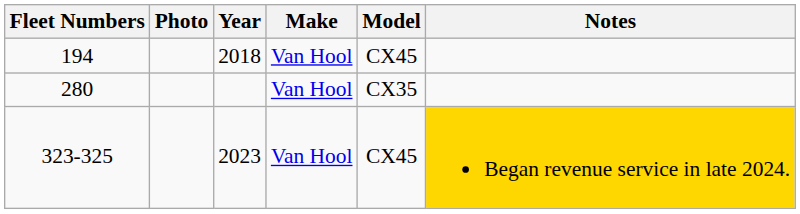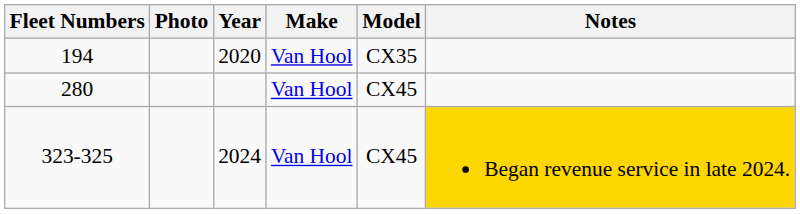 <table class="wikitable">
 <tr>
 <th>Fleet Numbers</th>
 <th>Photo</th>
 <th>Year</th>
 <th>Make</th>
 <th>Model</th>
 <th>Notes</th>
 </tr>
 <tr align="center">
 <td>194</td>
 <td></td>
-<td>2018</td>
+<td>2020</td>
 <td><a href='#'>Van Hool</a></td>
-<td>CX45</td>
+<td>CX35</td>
 <td></td>
 </tr>
 <tr align="center">
 <td>280</td>
 <td></td>
 <td></td>
 <td><a href='#'>Van Hool</a></td>
-<td>CX35</td>
+<td>CX45</td>
 <td></td>
 </tr>
 <tr align="center">
 <td>323-325</td>
 <td></td>
-<td>2023</td>
+<td>2024</td>
 <td><a href='#'>Van Hool</a></td>
 <td>CX45</td>
 <td style="background: gold;"><br><ul><li>Began revenue service in late 2024.</li></ul></td>
 </tr>
 </table>
